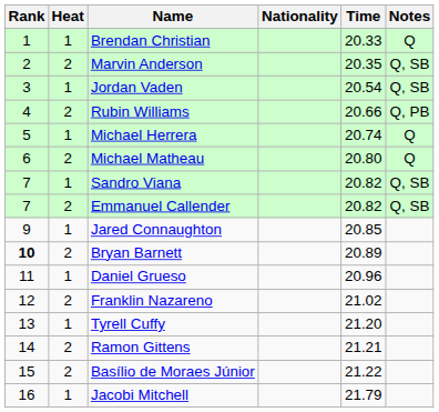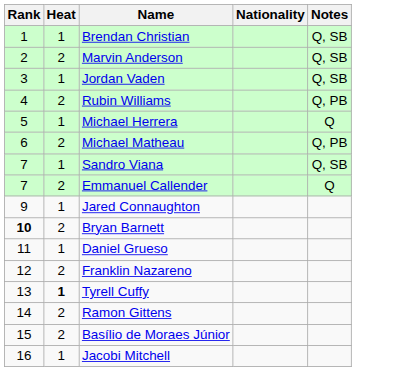 <table class="wikitable sortable" style="text-align:center">
 <tr>
 <th>Rank</th>
 <th>Heat</th>
 <th>Name</th>
 <th>Nationality</th>
-<th>Time</th>
 <th>Notes</th>
 </tr>
 <tr bgcolor=ccffcc>
 <td>1</td>
 <td>1</td>
 <td align=left><a href='#'>Brendan Christian</a></td>
 <td align=left></td>
-<td>20.33</td>
-<td>Q</td>
+<td>Q, SB</td>
 </tr>
 <tr bgcolor=ccffcc>
 <td>2</td>
 <td>2</td>
 <td align=left><a href='#'>Marvin Anderson</a></td>
 <td align=left></td>
-<td>20.35</td>
 <td>Q, SB</td>
 </tr>
 <tr bgcolor=ccffcc>
 <td>3</td>
 <td>1</td>
 <td align=left><a href='#'>Jordan Vaden</a></td>
 <td align=left></td>
-<td>20.54</td>
 <td>Q, SB</td>
 </tr>
 <tr bgcolor=ccffcc>
 <td>4</td>
 <td>2</td>
 <td align=left><a href='#'>Rubin Williams</a></td>
 <td align=left></td>
-<td>20.66</td>
 <td>Q, PB</td>
 </tr>
 <tr bgcolor=ccffcc>
 <td>5</td>
 <td>1</td>
 <td align=left><a href='#'>Michael Herrera</a></td>
 <td align=left></td>
-<td>20.74</td>
 <td>Q</td>
 </tr>
 <tr bgcolor=ccffcc>
 <td>6</td>
 <td>2</td>
 <td align=left><a href='#'>Michael Matheau</a></td>
 <td align=left></td>
-<td>20.80</td>
-<td>Q</td>
+<td>Q, PB</td>
 </tr>
 <tr bgcolor=ccffcc>
 <td>7</td>
 <td>1</td>
 <td align=left><a href='#'>Sandro Viana</a></td>
 <td align=left></td>
-<td>20.82</td>
 <td>Q, SB</td>
 </tr>
 <tr bgcolor=ccffcc>
 <td>7</td>
 <td>2</td>
 <td align=left><a href='#'>Emmanuel Callender</a></td>
 <td align=left></td>
-<td>20.82</td>
-<td>Q, SB</td>
+<td>Q</td>
 </tr>
 <tr>
 <td>9</td>
 <td>1</td>
 <td align=left><a href='#'>Jared Connaughton</a></td>
 <td align=left></td>
-<td>20.85</td>
 <td></td>
 </tr>
 <tr>
 <td><strong>10</strong></td>
 <td>2</td>
 <td align=left><a href='#'>Bryan Barnett</a></td>
 <td align=left></td>
-<td>20.89</td>
 <td></td>
 </tr>
 <tr>
 <td>11</td>
 <td>1</td>
 <td align=left><a href='#'>Daniel Grueso</a></td>
 <td align=left></td>
-<td>20.96</td>
 <td></td>
 </tr>
 <tr>
 <td>12</td>
 <td>2</td>
 <td align=left><a href='#'>Franklin Nazareno</a></td>
 <td align=left></td>
-<td>21.02</td>
 <td></td>
 </tr>
 <tr>
 <td>13</td>
-<td>1</td>
+<td><strong>1</strong></td>
 <td align=left><a href='#'>Tyrell Cuffy</a></td>
 <td align=left></td>
-<td>21.20</td>
 <td></td>
 </tr>
 <tr>
 <td>14</td>
 <td>2</td>
 <td align=left><a href='#'>Ramon Gittens</a></td>
 <td align=left></td>
-<td>21.21</td>
 <td></td>
 </tr>
 <tr>
 <td>15</td>
 <td>2</td>
 <td align=left><a href='#'>Basílio de Moraes Júnior</a></td>
 <td align=left></td>
-<td>21.22</td>
 <td></td>
 </tr>
 <tr>
 <td>16</td>
 <td>1</td>
 <td align=left><a href='#'>Jacobi Mitchell</a></td>
 <td align=left></td>
-<td>21.79</td>
 <td></td>
 </tr>
 </table>
